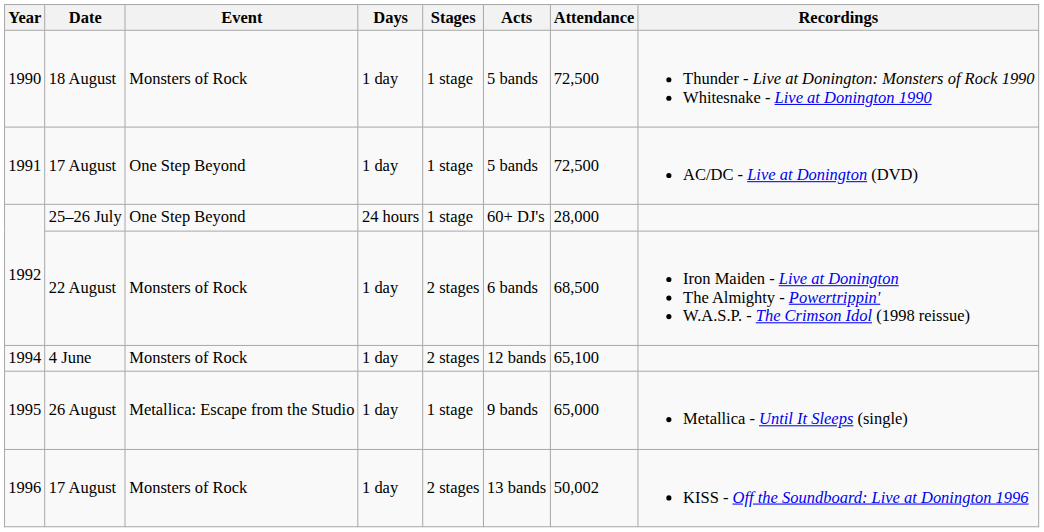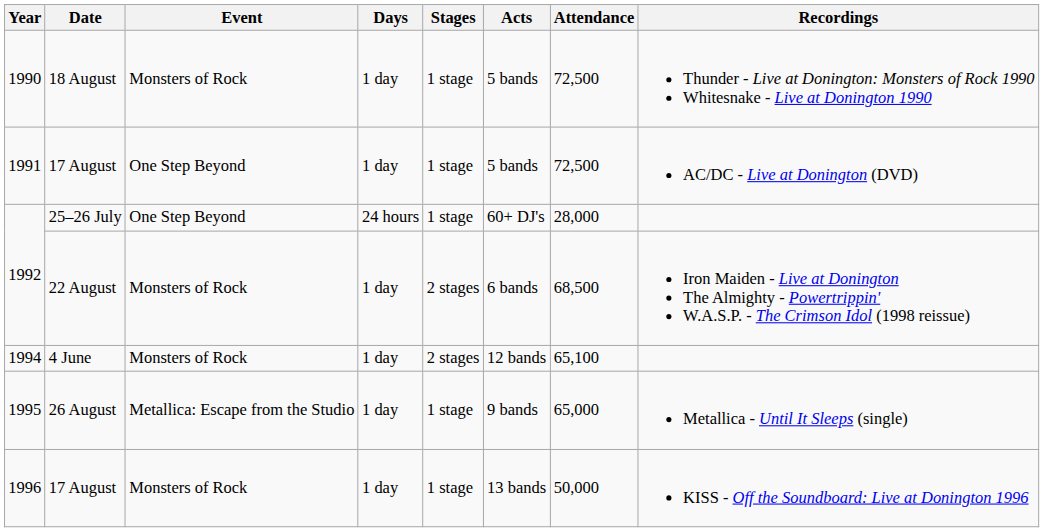 <table class="wikitable">
 <tr>
 <th>Year</th>
 <th>Date</th>
 <th>Event</th>
 <th>Days</th>
 <th>Stages</th>
 <th>Acts</th>
 <th>Attendance</th>
 <th>Recordings</th>
 </tr>
 <tr>
 <td>1990</td>
 <td>18 August</td>
 <td>Monsters of Rock</td>
 <td>1 day</td>
 <td>1 stage</td>
 <td>5 bands</td>
 <td>72,500</td>
 <td><br><ul><li>Thunder - <em>Live at Donington: Monsters of Rock 1990</em></li><li>Whitesnake - <em><a href='#'>Live at Donington 1990</a></em></li></ul></td>
 </tr>
 <tr>
 <td>1991</td>
 <td>17 August</td>
 <td>One Step Beyond</td>
 <td>1 day</td>
 <td>1 stage</td>
 <td>5 bands</td>
 <td>72,500</td>
 <td><br><ul><li>AC/DC - <em><a href='#'>Live at Donington</a></em> (DVD)</li></ul></td>
 </tr>
 <tr>
 <td rowspan=2>1992</td>
 <td>25–26 July</td>
 <td>One Step Beyond</td>
 <td>24 hours</td>
 <td>1 stage</td>
 <td>60+ DJ's</td>
 <td>28,000</td>
 <td></td>
 </tr>
 <tr>
 <td>22 August</td>
 <td>Monsters of Rock</td>
 <td>1 day</td>
 <td>2 stages</td>
 <td>6 bands</td>
 <td>68,500</td>
 <td><br><ul><li>Iron Maiden - <em><a href='#'>Live at Donington</a></em></li><li>The Almighty - <em><a href='#'>Powertrippin'</a></em></li><li>W.A.S.P. - <em><a href='#'>The Crimson Idol</a></em> (1998 reissue)</li></ul></td>
 </tr>
 <tr>
 <td>1994</td>
 <td>4 June</td>
 <td>Monsters of Rock</td>
 <td>1 day</td>
 <td>2 stages</td>
 <td>12 bands</td>
 <td>65,100</td>
 <td></td>
 </tr>
 <tr>
 <td>1995</td>
 <td>26 August</td>
 <td>Metallica: Escape from the Studio</td>
 <td>1 day</td>
 <td>1 stage</td>
 <td>9 bands</td>
 <td>65,000</td>
 <td><br><ul><li>Metallica - <em><a href='#'>Until It Sleeps</a></em> (single)</li></ul></td>
 </tr>
 <tr>
 <td>1996</td>
 <td>17 August</td>
 <td>Monsters of Rock</td>
 <td>1 day</td>
-<td>2 stages</td>
+<td>1 stage</td>
 <td>13 bands</td>
-<td>50,002</td>
+<td>50,000</td>
 <td><br><ul><li>KISS - <em><a href='#'>Off the Soundboard: Live at Donington 1996</a></em></li></ul></td>
 </tr>
 </table>
